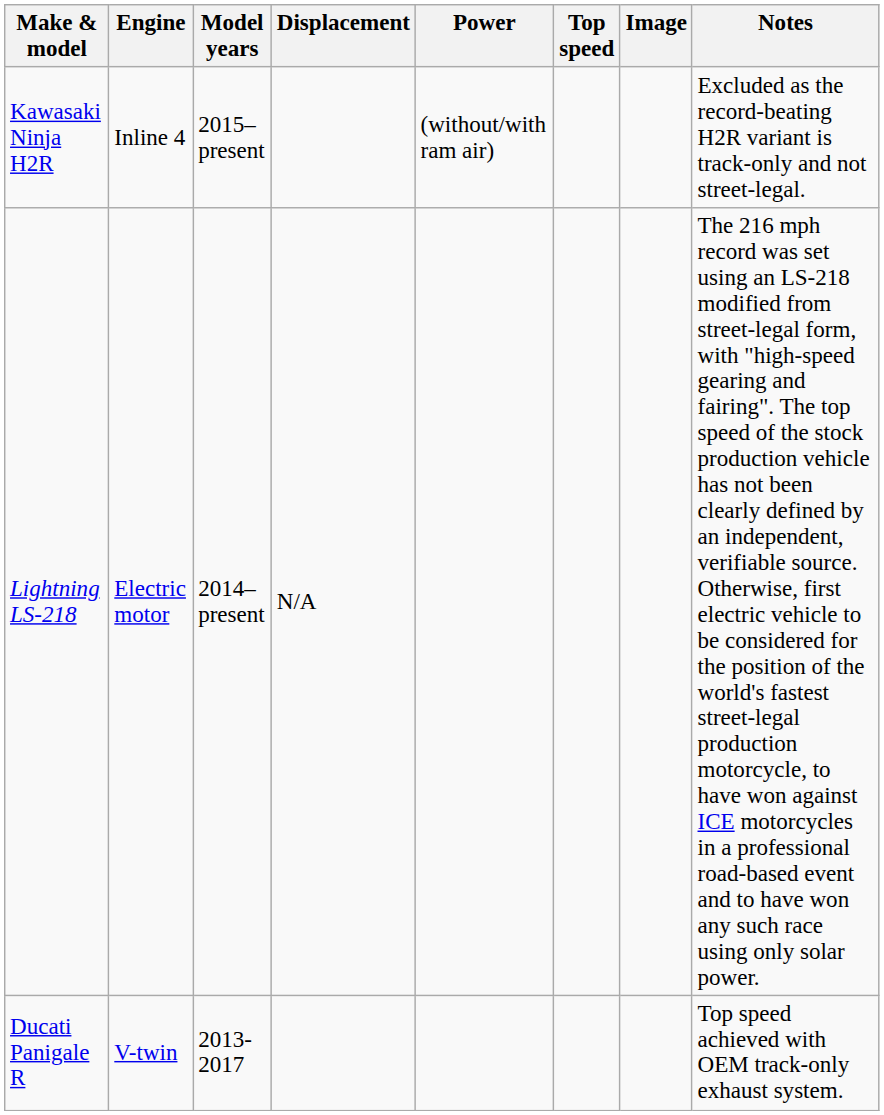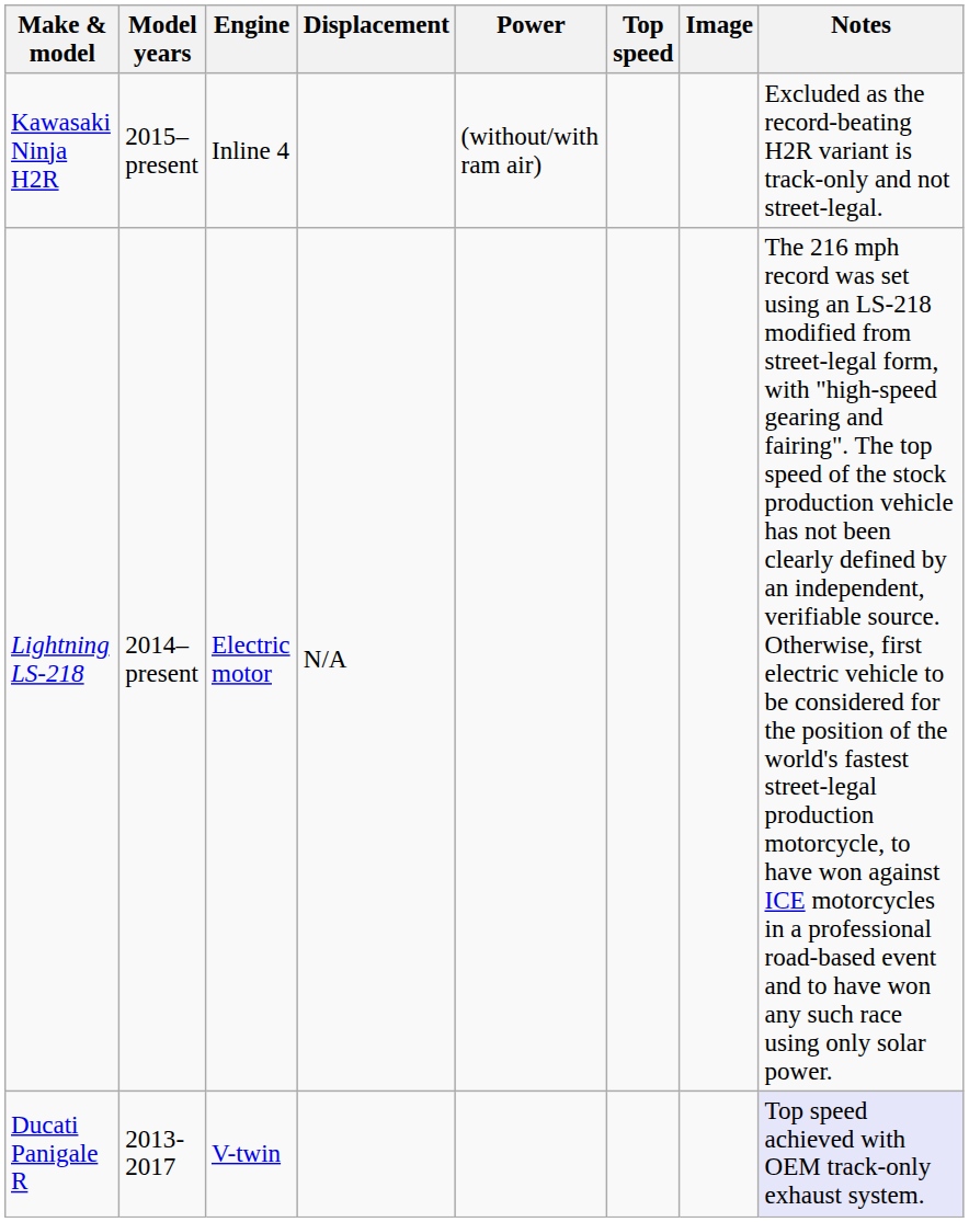 <table class="wikitable">
 <tr>
 <th align="left" valign="top">Make & model</th>
+<th align="left" valign="top">Model years</th>
 <th align="left" valign="top">Engine</th>
-<th align="left" valign="top">Model years</th>
 <th align="left" valign="top">Displacement</th>
 <th align="left" valign="top">Power</th>
 <th align="left" valign="top">Top speed</th>
 <th align="left" valign="top">Image</th>
 <th align="left" valign="top">Notes</th>
 </tr>
 <tr>
 <td align="left"><a href='#'>Kawasaki Ninja H2R</a></td>
+<td align="left">2015–present</td>
 <td align="left">Inline 4</td>
-<td align="left">2015–present</td>
 <td align="left"><br></td>
 <td align="left"> (without/with ram air)</td>
 <td align="left"></td>
 <td align="left"></td>
 <td align="left">Excluded as the record-beating H2R variant is track-only and not street-legal.</td>
 </tr>
 <tr>
 <td align="left"><em><a href='#'>Lightning LS-218</a></em></td>
+<td align="left">2014–present</td>
 <td align="left"><a href='#'>Electric motor</a></td>
-<td align="left">2014–present</td>
 <td align="left">N/A</td>
 <td align="left"></td>
 <td align="left"></td>
 <td align="left"></td>
 <td align="left">The 216 mph record was set using an LS-218 modified from street-legal form, with "high-speed gearing and fairing". The top speed of the stock production vehicle has not been clearly defined by an independent, verifiable source.<br>Otherwise, first electric vehicle to be considered for the position of the world's fastest street-legal production motorcycle, to have won against <a href='#'>ICE</a> motorcycles in a professional road-based event and to have won any such race using only solar power.</td>
 </tr>
 <tr>
 <td><a href='#'>Ducati</a> <a href='#'>Panigale R</a></td>
+<td>2013-2017</td>
 <td><a href='#'>V-twin</a></td>
-<td>2013-2017</td>
 <td></td>
 <td></td>
 <td></td>
 <td></td>
-<td>Top speed achieved with OEM track-only exhaust system.</td>
+<td style="background: lavender;">Top speed achieved with OEM track-only exhaust system.</td>
 </tr>
 </table>
